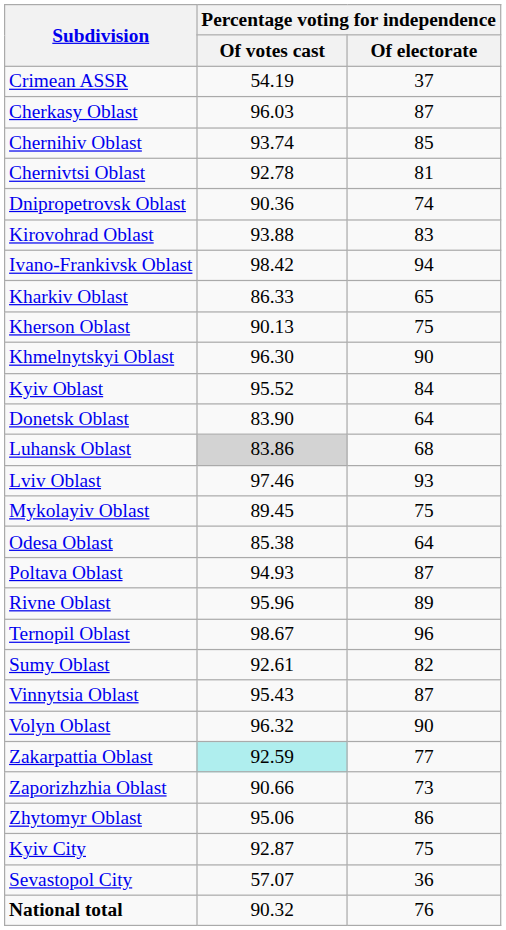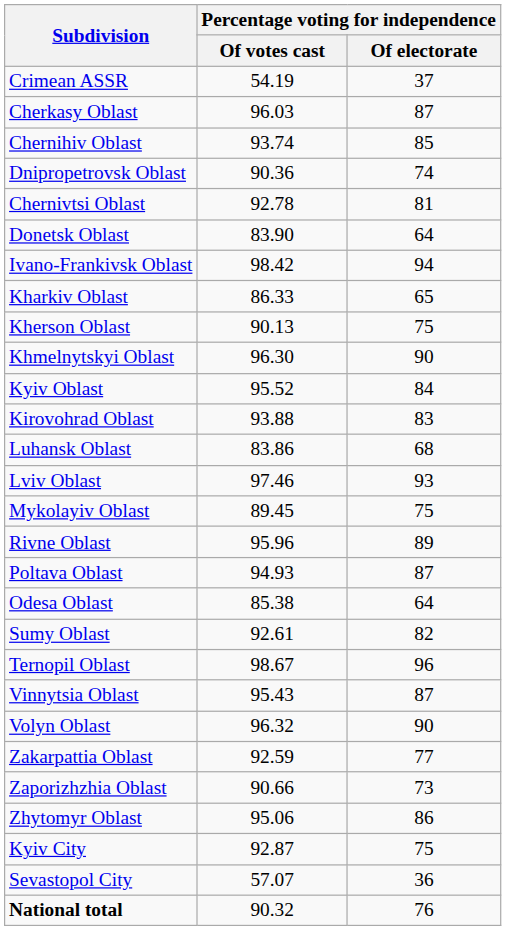 <table class="wikitable sortable">
 <tr>
 <th rowspan=2><a href='#'>Subdivision</a></th>
 <th colspan=2>Percentage voting for independence</th>
 </tr>
 <tr>
 <th>Of votes cast</th>
 <th>Of electorate</th>
 </tr>
 <tr>
 <td><a href='#'>Crimean ASSR</a></td>
 <td align=center>54.19</td>
 <td align=center>37</td>
 </tr>
 <tr>
 <td><a href='#'>Cherkasy Oblast</a></td>
 <td align=center>96.03</td>
 <td align=center>87</td>
 </tr>
 <tr>
 <td><a href='#'>Chernihiv Oblast</a></td>
 <td align=center>93.74</td>
 <td align=center>85</td>
 </tr>
 <tr>
+<td><a href='#'>Dnipropetrovsk Oblast</a></td>
+<td align=center>90.36</td>
+<td align=center>74</td>
+</tr>
+<tr>
 <td><a href='#'>Chernivtsi Oblast</a></td>
 <td align=center>92.78</td>
 <td align=center>81</td>
 </tr>
 <tr>
-<td><a href='#'>Dnipropetrovsk Oblast</a></td>
-<td align=center>90.36</td>
-<td align=center>74</td>
-</tr>
-<tr>
-<td><a href='#'>Kirovohrad Oblast</a></td>
-<td align=center>93.88</td>
-<td align=center>83</td>
+<td><a href='#'>Donetsk Oblast</a></td>
+<td align=center>83.90</td>
+<td align=center>64</td>
 </tr>
 <tr>
 <td><a href='#'>Ivano-Frankivsk Oblast</a></td>
 <td align=center>98.42</td>
 <td align=center>94</td>
 </tr>
 <tr>
 <td><a href='#'>Kharkiv Oblast</a></td>
 <td align=center>86.33</td>
 <td align=center>65</td>
 </tr>
 <tr>
 <td><a href='#'>Kherson Oblast</a></td>
 <td align=center>90.13</td>
 <td align=center>75</td>
 </tr>
 <tr>
 <td><a href='#'>Khmelnytskyi Oblast</a></td>
 <td align=center>96.30</td>
 <td align=center>90</td>
 </tr>
 <tr>
 <td><a href='#'>Kyiv Oblast</a></td>
 <td align=center>95.52</td>
 <td align=center>84</td>
 </tr>
 <tr>
-<td><a href='#'>Donetsk Oblast</a></td>
-<td align=center>83.90</td>
-<td align=center>64</td>
+<td><a href='#'>Kirovohrad Oblast</a></td>
+<td align=center>93.88</td>
+<td align=center>83</td>
 </tr>
 <tr>
 <td><a href='#'>Luhansk Oblast</a></td>
-<td align=center style="background: lightgrey;">83.86</td>
+<td align=center>83.86</td>
 <td align=center>68</td>
 </tr>
 <tr>
 <td><a href='#'>Lviv Oblast</a></td>
 <td align=center>97.46</td>
 <td align=center>93</td>
 </tr>
 <tr>
 <td><a href='#'>Mykolayiv Oblast</a></td>
 <td align=center>89.45</td>
 <td align=center>75</td>
 </tr>
 <tr>
-<td><a href='#'>Odesa Oblast</a></td>
-<td align="center">85.38</td>
-<td align=center>64</td>
+<td><a href='#'>Rivne Oblast</a></td>
+<td align=center>95.96</td>
+<td align=center>89</td>
 </tr>
 <tr>
 <td><a href='#'>Poltava Oblast</a></td>
 <td align=center>94.93</td>
 <td align=center>87</td>
 </tr>
 <tr>
-<td><a href='#'>Rivne Oblast</a></td>
-<td align=center>95.96</td>
-<td align=center>89</td>
+<td><a href='#'>Odesa Oblast</a></td>
+<td align="center">85.38</td>
+<td align=center>64</td>
+</tr>
+<tr>
+<td><a href='#'>Sumy Oblast</a></td>
+<td align=center>92.61</td>
+<td align=center>82</td>
 </tr>
 <tr>
 <td><a href='#'>Ternopil Oblast</a></td>
 <td align=center>98.67</td>
 <td align=center>96</td>
-</tr>
-<tr>
-<td><a href='#'>Sumy Oblast</a></td>
-<td align=center>92.61</td>
-<td align=center>82</td>
 </tr>
 <tr>
 <td><a href='#'>Vinnytsia Oblast</a></td>
 <td align=center>95.43</td>
 <td align=center>87</td>
 </tr>
 <tr>
 <td><a href='#'>Volyn Oblast</a></td>
 <td align=center>96.32</td>
 <td align=center>90</td>
 </tr>
 <tr>
 <td><a href='#'>Zakarpattia Oblast</a></td>
-<td align=center style="background: paleturquoise;">92.59</td>
+<td align=center>92.59</td>
 <td align=center>77</td>
 </tr>
 <tr>
 <td><a href='#'>Zaporizhzhia Oblast</a></td>
 <td align=center>90.66</td>
 <td align=center>73</td>
 </tr>
 <tr>
 <td><a href='#'>Zhytomyr Oblast</a></td>
 <td align=center>95.06</td>
 <td align=center>86</td>
 </tr>
 <tr>
 <td><a href='#'>Kyiv City</a></td>
 <td align=center>92.87</td>
 <td align=center>75</td>
 </tr>
 <tr>
 <td><a href='#'>Sevastopol City</a></td>
 <td align=center>57.07</td>
 <td align=center>36</td>
 </tr>
 <tr class=sortbottom>
 <td><strong>National total</strong></td>
 <td align=center>90.32</td>
 <td align=center>76</td>
 </tr>
 </table>
